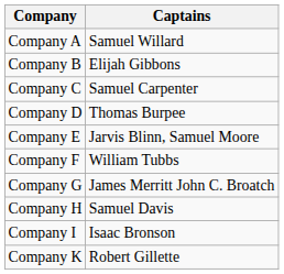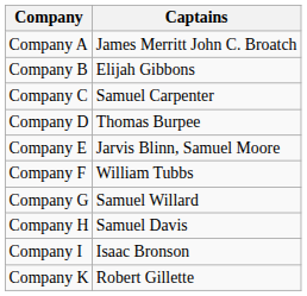 <table class="wikitable">
 <tr>
 <th>Company</th>
 <th>Captains</th>
 </tr>
 <tr>
 <td>Company A</td>
-<td>Samuel Willard</td>
+<td>James Merritt John C. Broatch</td>
 </tr>
 <tr>
 <td>Company B</td>
 <td>Elijah Gibbons</td>
 </tr>
 <tr>
 <td>Company C</td>
 <td>Samuel Carpenter</td>
 </tr>
 <tr>
 <td>Company D</td>
 <td>Thomas Burpee</td>
 </tr>
 <tr>
 <td>Company E</td>
 <td>Jarvis Blinn, Samuel Moore</td>
 </tr>
 <tr>
 <td>Company F</td>
 <td>William Tubbs</td>
 </tr>
 <tr>
 <td>Company G</td>
-<td>James Merritt John C. Broatch</td>
+<td>Samuel Willard</td>
 </tr>
 <tr>
 <td>Company H</td>
 <td>Samuel Davis</td>
 </tr>
 <tr>
 <td>Company I</td>
 <td>Isaac Bronson</td>
 </tr>
 <tr>
 <td>Company K</td>
 <td>Robert Gillette</td>
 </tr>
 </table>
